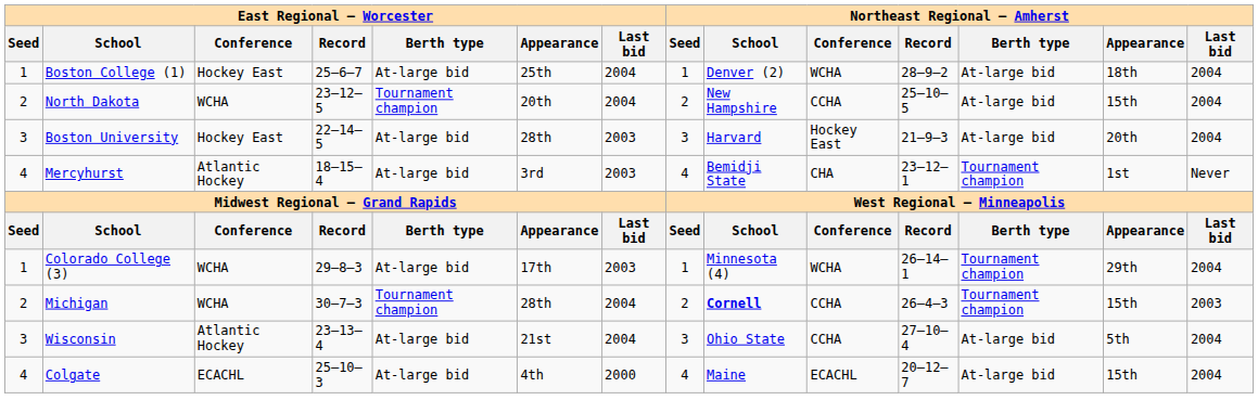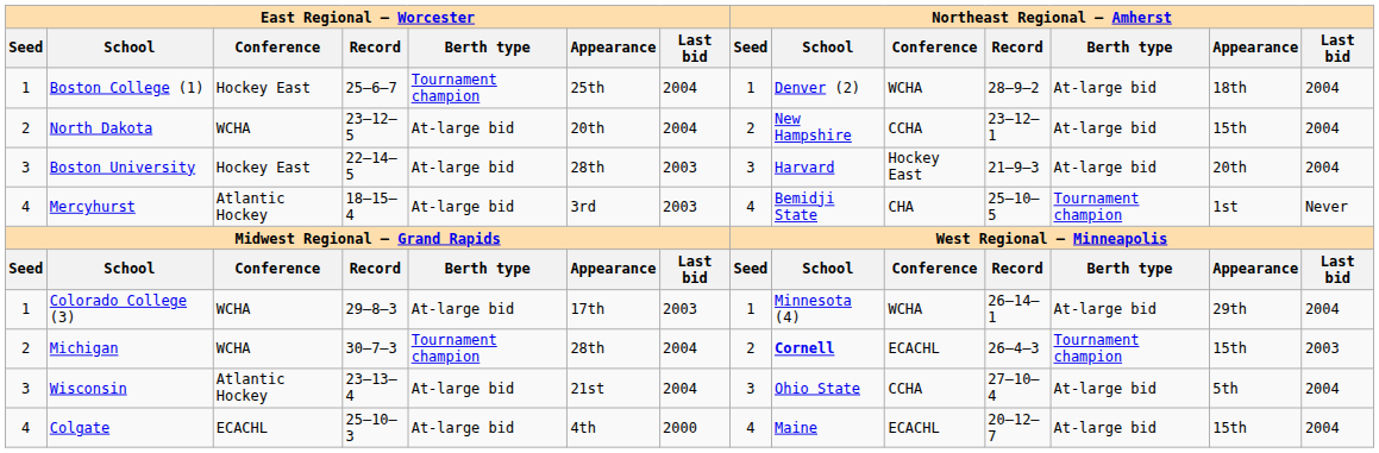 <table class="wikitable">
 <tr>
 <th colspan="7" style="background:#ffdead;">East Regional – <a href='#'>Worcester</a></th>
 <th colspan="7" style="background:#ffdead;">Northeast Regional – <a href='#'>Amherst</a></th>
 </tr>
 <tr>
 <th>Seed</th>
 <th>School</th>
 <th>Conference</th>
 <th>Record</th>
 <th>Berth type</th>
 <th>Appearance</th>
 <th>Last bid</th>
 <th>Seed</th>
 <th>School</th>
 <th>Conference</th>
 <th>Record</th>
 <th>Berth type</th>
 <th>Appearance</th>
 <th>Last bid</th>
 </tr>
 <tr>
 <td align=center>1</td>
 <td><a href='#'>Boston College</a> (1)</td>
 <td>Hockey East</td>
 <td>25–6–7</td>
-<td>At-large bid</td>
+<td><a href='#'>Tournament champion</a></td>
 <td>25th</td>
 <td>2004</td>
 <td align=center>1</td>
 <td><a href='#'>Denver</a> (2)</td>
 <td>WCHA</td>
 <td>28–9–2</td>
 <td>At-large bid</td>
 <td>18th</td>
 <td>2004</td>
 </tr>
 <tr>
 <td align=center>2</td>
 <td><a href='#'>North Dakota</a></td>
 <td>WCHA</td>
 <td>23–12–5</td>
-<td><a href='#'>Tournament champion</a></td>
+<td>At-large bid</td>
 <td>20th</td>
 <td>2004</td>
 <td align=center>2</td>
 <td><a href='#'>New Hampshire</a></td>
 <td>CCHA</td>
-<td>25–10–5</td>
+<td>23–12–1</td>
 <td>At-large bid</td>
 <td>15th</td>
 <td>2004</td>
 </tr>
 <tr>
 <td align=center>3</td>
 <td><a href='#'>Boston University</a></td>
 <td>Hockey East</td>
 <td>22–14–5</td>
 <td>At-large bid</td>
 <td>28th</td>
 <td>2003</td>
 <td align=center>3</td>
 <td><a href='#'>Harvard</a></td>
 <td>Hockey East</td>
 <td>21–9–3</td>
 <td>At-large bid</td>
 <td>20th</td>
 <td>2004</td>
 </tr>
 <tr>
 <td align=center>4</td>
 <td><a href='#'>Mercyhurst</a></td>
 <td>Atlantic Hockey</td>
 <td>18–15–4</td>
 <td>At-large bid</td>
 <td>3rd</td>
 <td>2003</td>
 <td align=center>4</td>
 <td><a href='#'>Bemidji State</a></td>
 <td>CHA</td>
-<td>23–12–1</td>
+<td>25–10–5</td>
 <td><a href='#'>Tournament champion</a></td>
 <td>1st</td>
 <td>Never</td>
 </tr>
 <tr>
 <th colspan="7" style="background:#ffdead;">Midwest Regional – <a href='#'>Grand Rapids</a></th>
 <th colspan="7" style="background:#ffdead;">West Regional – <a href='#'>Minneapolis</a></th>
 </tr>
 <tr>
 <th>Seed</th>
 <th>School</th>
 <th>Conference</th>
 <th>Record</th>
 <th>Berth type</th>
 <th>Appearance</th>
 <th>Last bid</th>
 <th>Seed</th>
 <th>School</th>
 <th>Conference</th>
 <th>Record</th>
 <th>Berth type</th>
 <th>Appearance</th>
 <th>Last bid</th>
 </tr>
 <tr>
 <td align=center>1</td>
 <td><a href='#'>Colorado College</a> (3)</td>
 <td>WCHA</td>
 <td>29–8–3</td>
 <td>At-large bid</td>
 <td>17th</td>
 <td>2003</td>
 <td align=center>1</td>
 <td><a href='#'>Minnesota</a> (4)</td>
 <td>WCHA</td>
 <td>26–14–1</td>
-<td><a href='#'>Tournament champion</a></td>
+<td>At-large bid</td>
 <td>29th</td>
 <td>2004</td>
 </tr>
 <tr>
 <td align=center>2</td>
 <td><a href='#'>Michigan</a></td>
 <td>WCHA</td>
 <td>30–7–3</td>
 <td><a href='#'>Tournament champion</a></td>
 <td>28th</td>
 <td>2004</td>
 <td align=center>2</td>
 <td><strong><a href='#'>Cornell</a></strong></td>
-<td>CCHA</td>
+<td>ECACHL</td>
 <td>26–4–3</td>
 <td><a href='#'>Tournament champion</a></td>
 <td>15th</td>
 <td>2003</td>
 </tr>
 <tr>
 <td align=center>3</td>
 <td><a href='#'>Wisconsin</a></td>
 <td>Atlantic Hockey</td>
 <td>23–13–4</td>
 <td>At-large bid</td>
 <td>21st</td>
 <td>2004</td>
 <td align=center>3</td>
 <td><a href='#'>Ohio State</a></td>
 <td>CCHA</td>
 <td>27–10–4</td>
 <td>At-large bid</td>
 <td>5th</td>
 <td>2004</td>
 </tr>
 <tr>
 <td align=center>4</td>
 <td><a href='#'>Colgate</a></td>
 <td>ECACHL</td>
 <td>25–10–3</td>
 <td>At-large bid</td>
 <td>4th</td>
 <td>2000</td>
 <td align=center>4</td>
 <td><a href='#'>Maine</a></td>
 <td>ECACHL</td>
 <td>20–12–7</td>
 <td>At-large bid</td>
 <td>15th</td>
 <td>2004</td>
 </tr>
 </table>
